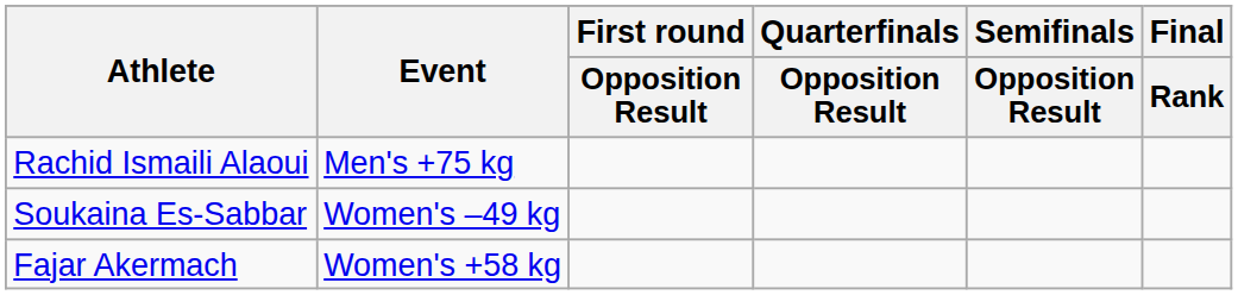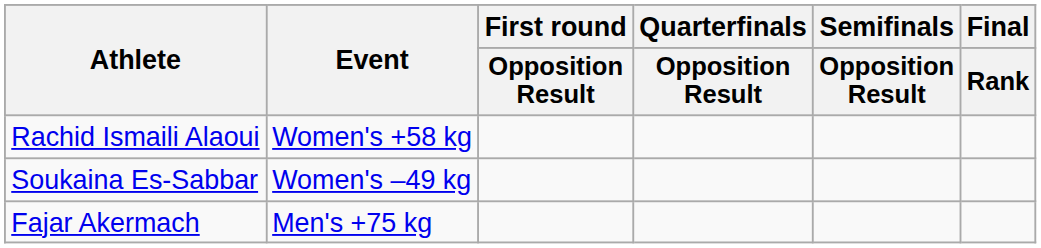 <table class="wikitable" style="font-size:90%;">
 <tr>
 <th rowspan=2>Athlete</th>
 <th rowspan=2>Event</th>
 <th>First round</th>
 <th>Quarterfinals</th>
 <th>Semifinals</th>
 <th colspan=2>Final</th>
 </tr>
 <tr style="font-size:95%">
 <th>Opposition<br>Result</th>
 <th>Opposition<br>Result</th>
 <th>Opposition<br>Result</th>
 <th>Rank</th>
 </tr>
 <tr align=center>
 <td align=left><a href='#'>Rachid Ismaili Alaoui</a></td>
-<td align=left><a href='#'>Men's +75 kg</a></td>
+<td align=left><a href='#'>Women's +58 kg</a></td>
 <td></td>
 <td></td>
 <td></td>
 <td></td>
 </tr>
 <tr align=center>
 <td align=left><a href='#'>Soukaina Es-Sabbar</a></td>
 <td align=left><a href='#'>Women's –49 kg</a></td>
 <td></td>
 <td></td>
 <td></td>
 <td></td>
 </tr>
 <tr align=center>
 <td align=left><a href='#'>Fajar Akermach</a></td>
-<td align=left><a href='#'>Women's +58 kg</a></td>
+<td align=left><a href='#'>Men's +75 kg</a></td>
 <td></td>
 <td></td>
 <td></td>
 <td></td>
 </tr>
 </table>
